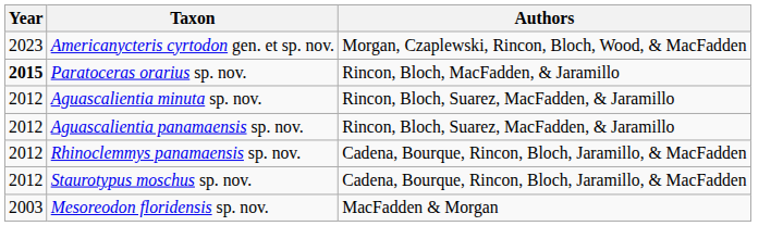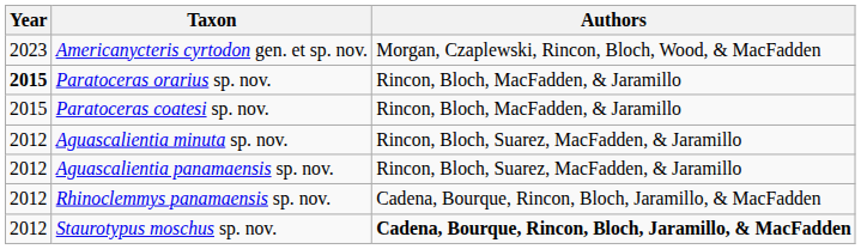 <table class="wikitable sortable">
 <tr>
 <th>Year</th>
 <th>Taxon</th>
 <th>Authors</th>
 </tr>
 <tr>
 <td>2023</td>
 <td><em><a href='#'>Americanycteris cyrtodon</a></em> gen. et sp. nov.</td>
 <td>Morgan, Czaplewski, Rincon, Bloch, Wood, & MacFadden</td>
 </tr>
 <tr>
 <td><strong>2015</strong></td>
 <td><em><a href='#'>Paratoceras orarius</a></em> sp. nov.</td>
+<td>Rincon, Bloch, MacFadden, & Jaramillo</td>
+</tr>
+<tr>
+<td>2015</td>
+<td><em><a href='#'>Paratoceras coatesi</a></em> sp. nov.</td>
 <td>Rincon, Bloch, MacFadden, & Jaramillo</td>
 </tr>
 <tr>
 <td>2012</td>
 <td><em><a href='#'>Aguascalientia minuta</a></em> sp. nov.</td>
 <td>Rincon, Bloch, Suarez, MacFadden, & Jaramillo</td>
 </tr>
 <tr>
 <td>2012</td>
 <td><em><a href='#'>Aguascalientia panamaensis</a></em> sp. nov.</td>
 <td>Rincon, Bloch, Suarez, MacFadden, & Jaramillo</td>
 </tr>
 <tr>
 <td>2012</td>
 <td><em><a href='#'>Rhinoclemmys panamaensis</a></em> sp. nov.</td>
 <td>Cadena, Bourque, Rincon, Bloch, Jaramillo, & MacFadden</td>
 </tr>
 <tr>
 <td>2012</td>
 <td><em><a href='#'>Staurotypus moschus</a></em> sp. nov.</td>
-<td>Cadena, Bourque, Rincon, Bloch, Jaramillo, & MacFadden</td>
-</tr>
-<tr>
-<td>2003</td>
-<td><em><a href='#'>Mesoreodon floridensis</a></em> sp. nov.</td>
-<td>MacFadden & Morgan</td>
+<td><strong>Cadena, Bourque, Rincon, Bloch, Jaramillo, & MacFadden</strong></td>
 </tr>
 </table>
